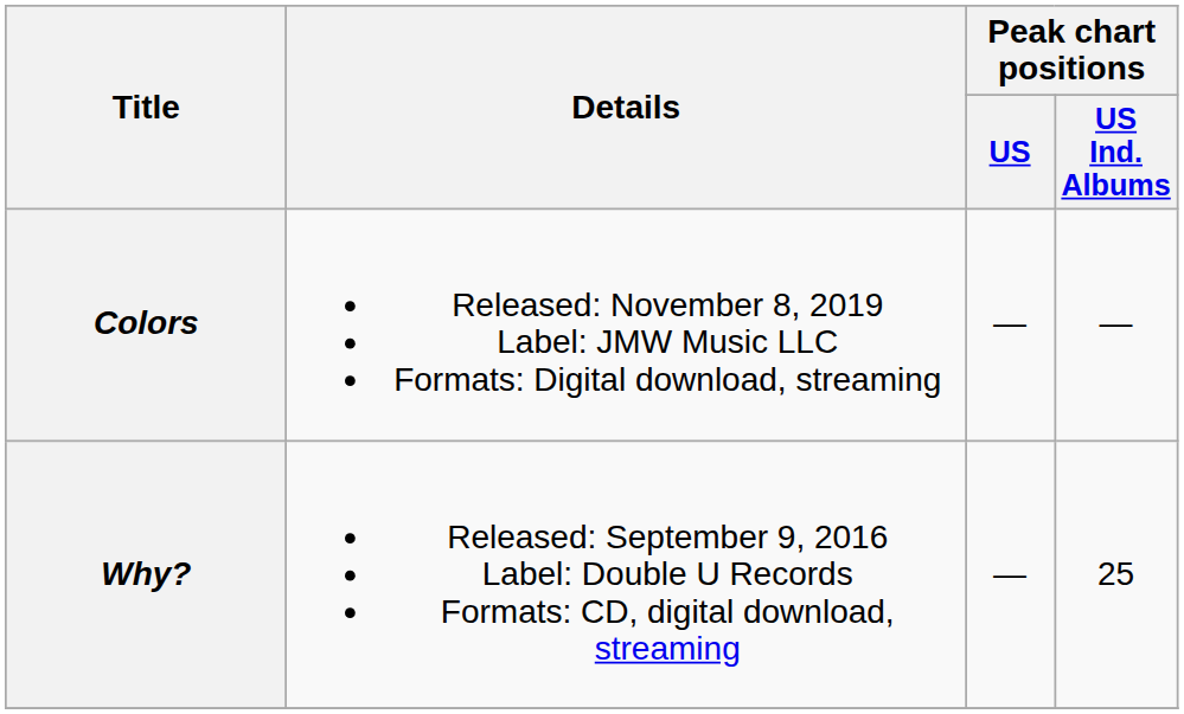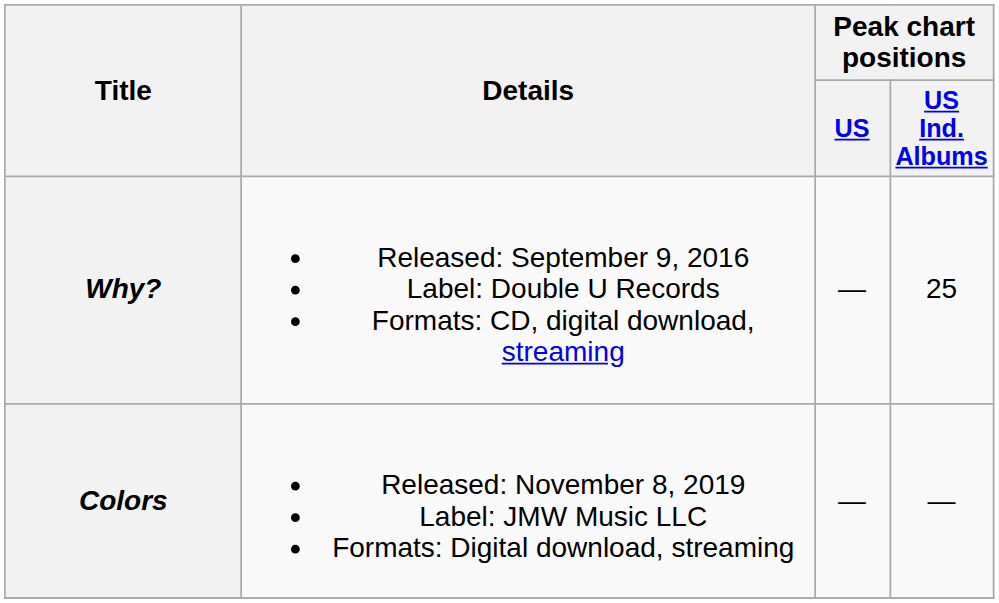 <table class="wikitable plainrowheaders" style="text-align:center;">
 <tr>
 <th scope="col" rowspan="2" style="width:8em;">Title</th>
 <th scope="col" rowspan="2" style="width:20em;">Details</th>
 <th scope="col" colspan="2">Peak chart positions</th>
 </tr>
 <tr>
 <th scope="col" style="width:2.5em;font-size:90%;"><a href='#'>US</a><br></th>
 <th scope="col" style="width:2.5em;font-size:90%;"><a href='#'>US<br>Ind.<br>Albums</a><br></th>
 </tr>
 <tr>
+<th scope="row"><em>Why?</em></th>
+<td><br><ul><li>Released: September 9, 2016</li><li>Label: Double U Records</li><li>Formats: CD, digital download, <a href='#'>streaming</a></li></ul></td>
+<td>—</td>
+<td>25</td>
+</tr>
+<tr>
 <th scope="row"><em>Colors</em></th>
 <td><br><ul><li>Released: November 8, 2019</li><li>Label: JMW Music LLC</li><li>Formats: Digital download, streaming</li></ul></td>
 <td>—</td>
 <td>—</td>
 </tr>
 <tr>
-<th scope="row"><em>Why?</em></th>
-<td><br><ul><li>Released: September 9, 2016</li><li>Label: Double U Records</li><li>Formats: CD, digital download, <a href='#'>streaming</a></li></ul></td>
-<td>—</td>
-<td>25</td>
-</tr>
-<tr>
 </tr>
 </table>
